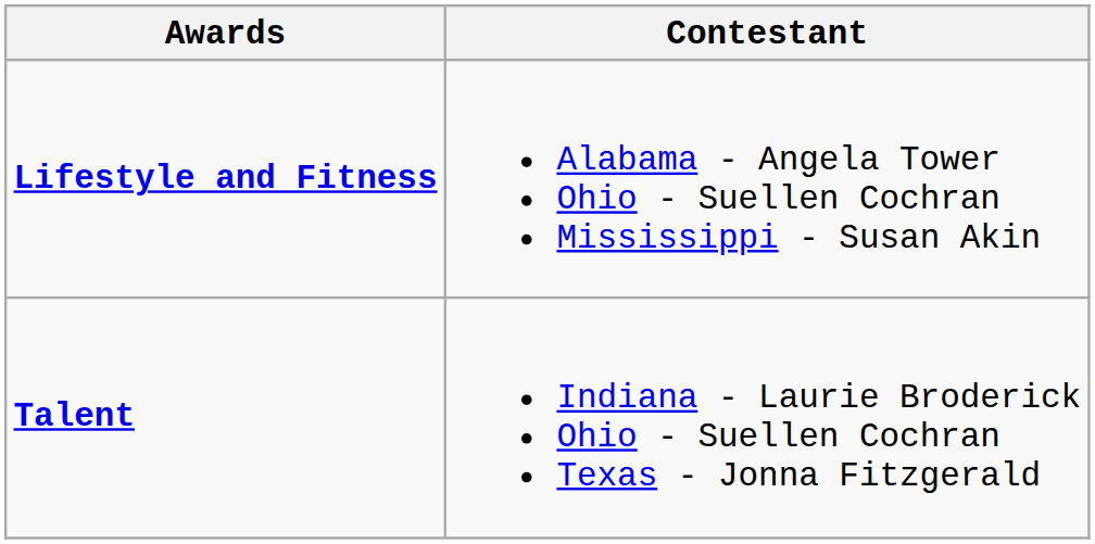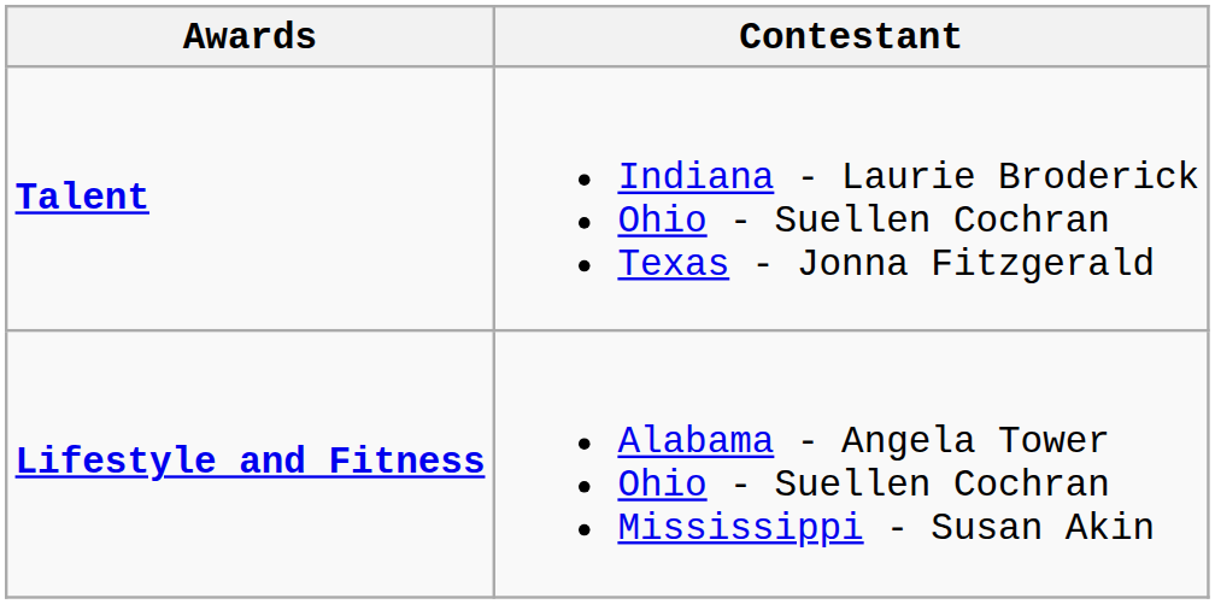 <table class="wikitable">
 <tr>
 <th>Awards</th>
 <th>Contestant</th>
 </tr>
 <tr>
+<td><strong><a href='#'>Talent</a></strong></td>
+<td><br><ul><li> <a href='#'>Indiana</a> - Laurie Broderick</li><li> <a href='#'>Ohio</a> - Suellen Cochran</li><li> <a href='#'>Texas</a> - Jonna Fitzgerald</li></ul></td>
+</tr>
+<tr>
 <td><strong><a href='#'>Lifestyle and Fitness</a></strong></td>
 <td><br><ul><li> <a href='#'>Alabama</a> - Angela Tower</li><li> <a href='#'>Ohio</a> - Suellen Cochran</li><li> <a href='#'>Mississippi</a> - Susan Akin</li></ul></td>
 </tr>
-<tr>
-<td><strong><a href='#'>Talent</a></strong></td>
-<td><br><ul><li> <a href='#'>Indiana</a> - Laurie Broderick</li><li> <a href='#'>Ohio</a> - Suellen Cochran</li><li> <a href='#'>Texas</a> - Jonna Fitzgerald</li></ul></td>
-</tr>
 </table>
